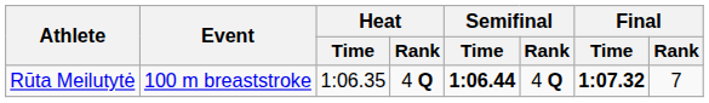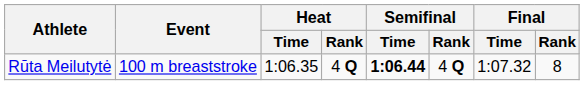 <table class=wikitable style="font-size:90%">
 <tr>
 <th rowspan="2">Athlete</th>
 <th rowspan="2">Event</th>
 <th colspan="2">Heat</th>
 <th colspan="2">Semifinal</th>
 <th colspan="2">Final</th>
 </tr>
 <tr style="font-size:95%">
 <th>Time</th>
 <th>Rank</th>
 <th>Time</th>
 <th>Rank</th>
 <th>Time</th>
 <th>Rank</th>
 </tr>
 <tr align=center>
 <td align=left><a href='#'>Rūta Meilutytė</a></td>
 <td align=left><a href='#'>100 m breaststroke</a></td>
 <td>1:06.35</td>
 <td>4 <strong>Q</strong></td>
 <td><strong>1:06.44</strong></td>
 <td>4 <strong>Q</strong></td>
-<td><strong>1:07.32</strong></td>
-<td>7</td>
+<td>1:07.32</td>
+<td>8</td>
 </tr>
 </table>
